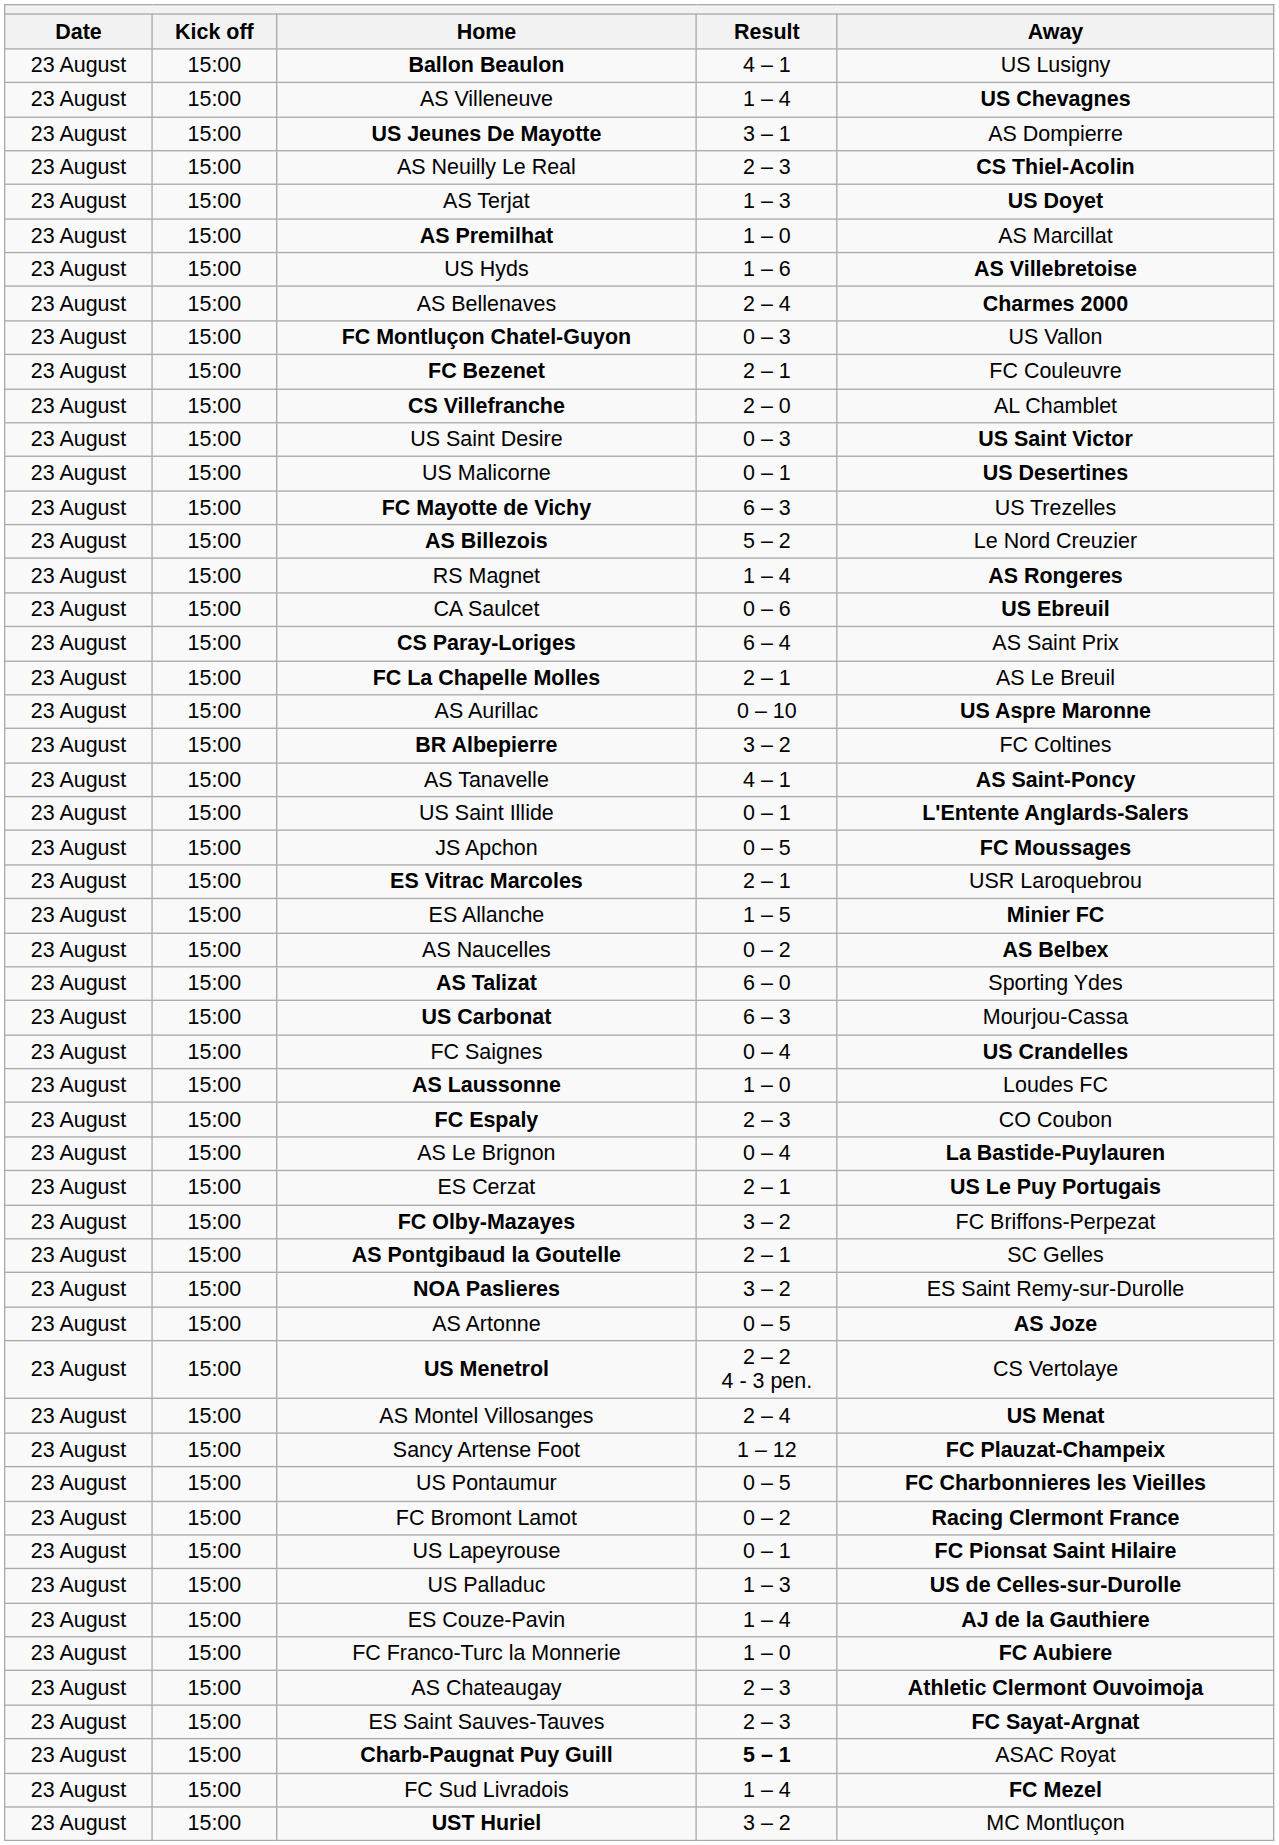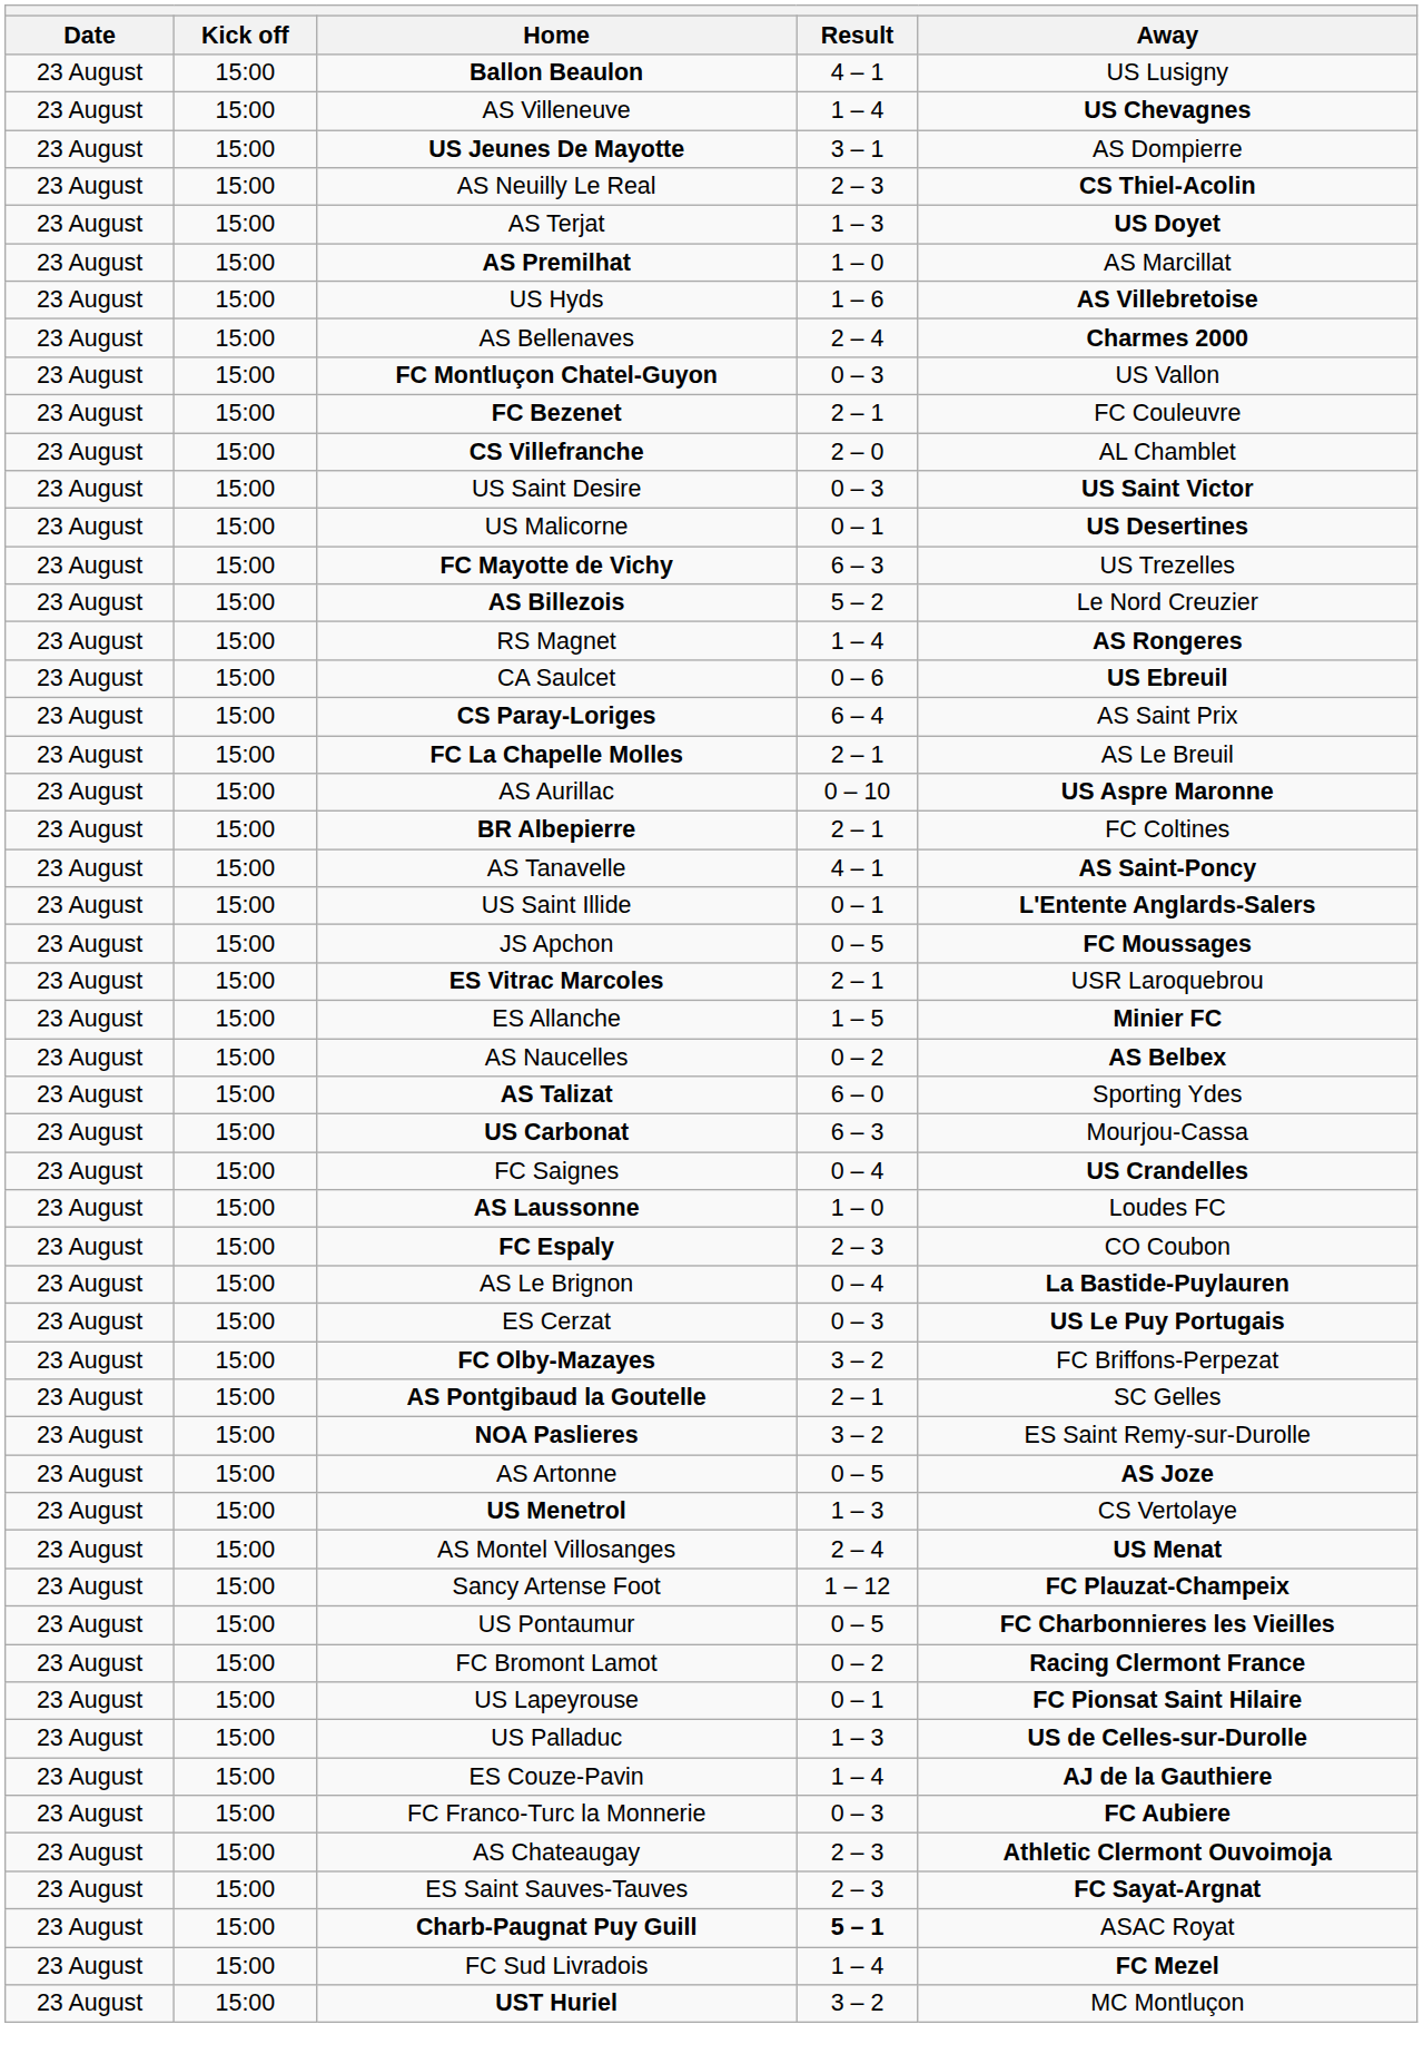 <table class="wikitable collapsible collapsed" style="font-size: 100%; margin:0px;" width="75%">
 <tr>
 <th colspan="7" style="text-align:left;"></th>
 </tr>
 <tr>
 <th><strong>Date</strong></th>
 <th><strong>Kick off</strong></th>
 <th><strong>Home</strong></th>
 <th><strong>Result</strong></th>
 <th><strong>Away</strong></th>
 </tr>
 <tr>
 <td align=center>23 August</td>
 <td align=center>15:00</td>
 <td align=center><strong>Ballon Beaulon</strong></td>
 <td align=center>4 – 1</td>
 <td align=center>US Lusigny</td>
 </tr>
 <tr>
 <td align=center>23 August</td>
 <td align=center>15:00</td>
 <td align=center>AS Villeneuve</td>
 <td align=center>1 – 4</td>
 <td align=center><strong>US Chevagnes</strong></td>
 </tr>
 <tr>
 <td align=center>23 August</td>
 <td align=center>15:00</td>
 <td align=center><strong>US Jeunes De Mayotte</strong></td>
 <td align=center>3 – 1</td>
 <td align=center>AS Dompierre</td>
 </tr>
 <tr>
 <td align=center>23 August</td>
 <td align=center>15:00</td>
 <td align=center>AS Neuilly Le Real</td>
 <td align=center>2 – 3</td>
 <td align=center><strong>CS Thiel-Acolin</strong></td>
 </tr>
 <tr>
 <td align=center>23 August</td>
 <td align=center>15:00</td>
 <td align=center>AS Terjat</td>
 <td align=center>1 – 3</td>
 <td align=center><strong>US Doyet</strong></td>
 </tr>
 <tr>
 <td align=center>23 August</td>
 <td align=center>15:00</td>
 <td align=center><strong>AS Premilhat</strong></td>
 <td align=center>1 – 0</td>
 <td align=center>AS Marcillat</td>
 </tr>
 <tr>
 <td align=center>23 August</td>
 <td align=center>15:00</td>
 <td align=center>US Hyds</td>
 <td align=center>1 – 6</td>
 <td align=center><strong>AS Villebretoise</strong></td>
 </tr>
 <tr>
 <td align=center>23 August</td>
 <td align=center>15:00</td>
 <td align=center>AS Bellenaves</td>
 <td align=center>2 – 4</td>
 <td align=center><strong>Charmes 2000</strong></td>
 </tr>
 <tr>
 <td align=center>23 August</td>
 <td align=center>15:00</td>
 <td align=center><strong>FC Montluçon Chatel-Guyon</strong></td>
 <td align=center>0 – 3</td>
 <td align=center>US Vallon</td>
 </tr>
 <tr>
 <td align=center>23 August</td>
 <td align=center>15:00</td>
 <td align=center><strong>FC Bezenet</strong></td>
 <td align=center>2 – 1</td>
 <td align=center>FC Couleuvre</td>
 </tr>
 <tr>
 <td align=center>23 August</td>
 <td align=center>15:00</td>
 <td align=center><strong>CS Villefranche</strong></td>
 <td align=center>2 – 0</td>
 <td align=center>AL Chamblet</td>
 </tr>
 <tr>
 <td align=center>23 August</td>
 <td align=center>15:00</td>
 <td align=center>US Saint Desire</td>
 <td align=center>0 – 3</td>
 <td align=center><strong>US Saint Victor</strong></td>
 </tr>
 <tr>
 <td align=center>23 August</td>
 <td align=center>15:00</td>
 <td align=center>US Malicorne</td>
 <td align=center>0 – 1</td>
 <td align=center><strong>US Desertines</strong></td>
 </tr>
 <tr>
 <td align=center>23 August</td>
 <td align=center>15:00</td>
 <td align=center><strong>FC Mayotte de Vichy</strong></td>
 <td align=center>6 – 3</td>
 <td align=center>US Trezelles</td>
 </tr>
 <tr>
 <td align=center>23 August</td>
 <td align=center>15:00</td>
 <td align=center><strong>AS Billezois</strong></td>
 <td align=center>5 – 2</td>
 <td align=center>Le Nord Creuzier</td>
 </tr>
 <tr>
 <td align=center>23 August</td>
 <td align=center>15:00</td>
 <td align=center>RS Magnet</td>
 <td align=center>1 – 4</td>
 <td align=center><strong>AS Rongeres</strong></td>
 </tr>
 <tr>
 <td align=center>23 August</td>
 <td align=center>15:00</td>
 <td align=center>CA Saulcet</td>
 <td align=center>0 – 6</td>
 <td align=center><strong>US Ebreuil</strong></td>
 </tr>
 <tr>
 <td align=center>23 August</td>
 <td align=center>15:00</td>
 <td align=center><strong>CS Paray-Loriges</strong></td>
 <td align=center>6 – 4</td>
 <td align=center>AS Saint Prix</td>
 </tr>
 <tr>
 <td align=center>23 August</td>
 <td align=center>15:00</td>
 <td align=center><strong>FC La Chapelle Molles</strong></td>
 <td align=center>2 – 1</td>
 <td align=center>AS Le Breuil</td>
 </tr>
 <tr>
 <td align=center>23 August</td>
 <td align=center>15:00</td>
 <td align=center>AS Aurillac</td>
 <td align=center>0 – 10</td>
 <td align=center><strong>US Aspre Maronne</strong></td>
 </tr>
 <tr>
 <td align=center>23 August</td>
 <td align=center>15:00</td>
 <td align=center><strong>BR Albepierre</strong></td>
-<td align=center>3 – 2</td>
+<td align=center>2 – 1</td>
 <td align=center>FC Coltines</td>
 </tr>
 <tr>
 <td align=center>23 August</td>
 <td align=center>15:00</td>
 <td align=center>AS Tanavelle</td>
 <td align=center>4 – 1</td>
 <td align=center><strong>AS Saint-Poncy</strong></td>
 </tr>
 <tr>
 <td align=center>23 August</td>
 <td align=center>15:00</td>
 <td align=center>US Saint Illide</td>
 <td align=center>0 – 1</td>
 <td align=center><strong>L'Entente Anglards-Salers</strong></td>
 </tr>
 <tr>
 <td align=center>23 August</td>
 <td align=center>15:00</td>
 <td align=center>JS Apchon</td>
 <td align=center>0 – 5</td>
 <td align=center><strong>FC Moussages</strong></td>
 </tr>
 <tr>
 <td align=center>23 August</td>
 <td align=center>15:00</td>
 <td align=center><strong>ES Vitrac Marcoles</strong></td>
 <td align=center>2 – 1</td>
 <td align=center>USR Laroquebrou</td>
 </tr>
 <tr>
 <td align=center>23 August</td>
 <td align=center>15:00</td>
 <td align=center>ES Allanche</td>
 <td align=center>1 – 5</td>
 <td align=center><strong>Minier FC</strong></td>
 </tr>
 <tr>
 <td align=center>23 August</td>
 <td align=center>15:00</td>
 <td align=center>AS Naucelles</td>
 <td align=center>0 – 2</td>
 <td align=center><strong>AS Belbex</strong></td>
 </tr>
 <tr>
 <td align=center>23 August</td>
 <td align=center>15:00</td>
 <td align=center><strong>AS Talizat</strong></td>
 <td align=center>6 – 0</td>
 <td align=center>Sporting Ydes</td>
 </tr>
 <tr>
 <td align=center>23 August</td>
 <td align=center>15:00</td>
 <td align=center><strong>US Carbonat</strong></td>
 <td align=center>6 – 3</td>
 <td align=center>Mourjou-Cassa</td>
 </tr>
 <tr>
 <td align=center>23 August</td>
 <td align=center>15:00</td>
 <td align=center>FC Saignes</td>
 <td align=center>0 – 4</td>
 <td align=center><strong>US Crandelles</strong></td>
 </tr>
 <tr>
 <td align=center>23 August</td>
 <td align=center>15:00</td>
 <td align=center><strong>AS Laussonne</strong></td>
 <td align=center>1 – 0</td>
 <td align=center>Loudes FC</td>
 </tr>
 <tr>
 <td align=center>23 August</td>
 <td align=center>15:00</td>
 <td align=center><strong>FC Espaly</strong></td>
 <td align=center>2 – 3</td>
 <td align=center>CO Coubon</td>
 </tr>
 <tr>
 <td align=center>23 August</td>
 <td align=center>15:00</td>
 <td align=center>AS Le Brignon</td>
 <td align=center>0 – 4</td>
 <td align=center><strong>La Bastide-Puylauren</strong></td>
 </tr>
 <tr>
 <td align=center>23 August</td>
 <td align=center>15:00</td>
 <td align=center>ES Cerzat</td>
-<td align=center>2 – 1</td>
+<td align=center>0 – 3</td>
 <td align=center><strong>US Le Puy Portugais</strong></td>
 </tr>
 <tr>
 <td align=center>23 August</td>
 <td align=center>15:00</td>
 <td align=center><strong>FC Olby-Mazayes</strong></td>
 <td align=center>3 – 2</td>
 <td align=center>FC Briffons-Perpezat</td>
 </tr>
 <tr>
 <td align=center>23 August</td>
 <td align=center>15:00</td>
 <td align=center><strong>AS Pontgibaud la Goutelle</strong></td>
 <td align=center>2 – 1</td>
 <td align=center>SC Gelles</td>
 </tr>
 <tr>
 <td align=center>23 August</td>
 <td align=center>15:00</td>
 <td align=center><strong>NOA Paslieres</strong></td>
 <td align=center>3 – 2</td>
 <td align=center>ES Saint Remy-sur-Durolle</td>
 </tr>
 <tr>
 <td align=center>23 August</td>
 <td align=center>15:00</td>
 <td align=center>AS Artonne</td>
 <td align=center>0 – 5</td>
 <td align=center><strong>AS Joze</strong></td>
 </tr>
 <tr>
 <td align=center>23 August</td>
 <td align=center>15:00</td>
 <td align=center><strong>US Menetrol</strong></td>
-<td align=center>2 – 2 <br> 4 - 3 pen.</td>
+<td align=center>1 – 3</td>
 <td align=center>CS Vertolaye</td>
 </tr>
 <tr>
 <td align=center>23 August</td>
 <td align=center>15:00</td>
 <td align=center>AS Montel Villosanges</td>
 <td align=center>2 – 4</td>
 <td align=center><strong>US Menat</strong></td>
 </tr>
 <tr>
 <td align=center>23 August</td>
 <td align=center>15:00</td>
 <td align=center>Sancy Artense Foot</td>
 <td align=center>1 – 12</td>
 <td align=center><strong>FC Plauzat-Champeix</strong></td>
 </tr>
 <tr>
 <td align=center>23 August</td>
 <td align=center>15:00</td>
 <td align=center>US Pontaumur</td>
 <td align=center>0 – 5</td>
 <td align=center><strong>FC Charbonnieres les Vieilles</strong></td>
 </tr>
 <tr>
 <td align=center>23 August</td>
 <td align=center>15:00</td>
 <td align=center>FC Bromont Lamot</td>
 <td align=center>0 – 2</td>
 <td align=center><strong>Racing Clermont France</strong></td>
 </tr>
 <tr>
 <td align=center>23 August</td>
 <td align=center>15:00</td>
 <td align=center>US Lapeyrouse</td>
 <td align=center>0 – 1</td>
 <td align=center><strong>FC Pionsat Saint Hilaire</strong></td>
 </tr>
 <tr>
 <td align=center>23 August</td>
 <td align=center>15:00</td>
 <td align=center>US Palladuc</td>
 <td align=center>1 – 3</td>
 <td align=center><strong>US de Celles-sur-Durolle</strong></td>
 </tr>
 <tr>
 <td align=center>23 August</td>
 <td align=center>15:00</td>
 <td align=center>ES Couze-Pavin</td>
 <td align=center>1 – 4</td>
 <td align=center><strong>AJ de la Gauthiere</strong></td>
 </tr>
 <tr>
 <td align=center>23 August</td>
 <td align=center>15:00</td>
 <td align=center>FC Franco-Turc la Monnerie</td>
-<td align=center>1 – 0</td>
+<td align=center>0 – 3</td>
 <td align=center><strong>FC Aubiere</strong></td>
 </tr>
 <tr>
 <td align=center>23 August</td>
 <td align=center>15:00</td>
 <td align=center>AS Chateaugay</td>
 <td align=center>2 – 3</td>
 <td align=center><strong>Athletic Clermont Ouvoimoja</strong></td>
 </tr>
 <tr>
 <td align=center>23 August</td>
 <td align=center>15:00</td>
 <td align=center>ES Saint Sauves-Tauves</td>
 <td align=center>2 – 3</td>
 <td align=center><strong>FC Sayat-Argnat</strong></td>
 </tr>
 <tr>
 <td align=center>23 August</td>
 <td align=center>15:00</td>
 <td align=center><strong>Charb-Paugnat Puy Guill</strong></td>
 <td align=center><strong>5 – 1</strong></td>
 <td align=center>ASAC Royat</td>
 </tr>
 <tr>
 <td align=center>23 August</td>
 <td align=center>15:00</td>
 <td align=center>FC Sud Livradois</td>
 <td align=center>1 – 4</td>
 <td align=center><strong>FC Mezel</strong></td>
 </tr>
 <tr>
 <td align=center>23 August</td>
 <td align=center>15:00</td>
 <td align=center><strong>UST Huriel</strong></td>
 <td align=center>3 – 2</td>
 <td align=center>MC Montluçon</td>
 </tr>
 </table>
